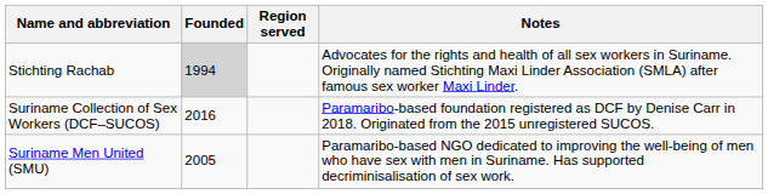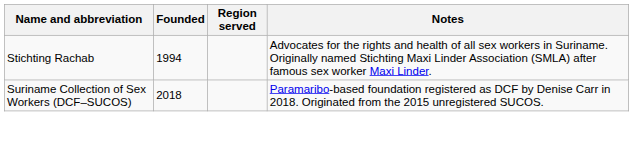 <table class="wikitable sortable">
 <tr>
 <th>Name and abbreviation</th>
 <th>Founded</th>
 <th>Region served</th>
 <th>Notes</th>
 </tr>
 <tr>
 <td>Stichting Rachab</td>
-<td style="background: lightgrey;">1994</td>
+<td>1994</td>
 <td></td>
 <td>Advocates for the rights and health of all sex workers in Suriname. Originally named Stichting Maxi Linder Association (SMLA) after famous sex worker <a href='#'>Maxi Linder</a>.</td>
 </tr>
 <tr>
 <td>Suriname Collection of Sex Workers (DCF–SUCOS)</td>
-<td>2016</td>
+<td>2018</td>
 <td></td>
 <td><a href='#'>Paramaribo</a>-based foundation registered as DCF by Denise Carr in 2018. Originated from the 2015 unregistered SUCOS.</td>
 </tr>
-<tr>
-<td><a href='#'>Suriname Men United</a> (SMU)</td>
-<td>2005</td>
-<td></td>
-<td>Paramaribo-based NGO dedicated to improving the well-being of men who have sex with men in Suriname. Has supported decriminisalisation of sex work.</td>
-</tr>
 </table>
